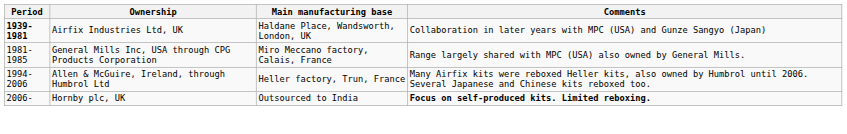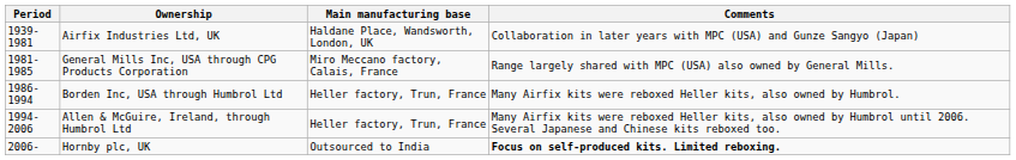 <table class="wikitable">
 <tr>
 <th>Period</th>
 <th>Ownership</th>
 <th>Main manufacturing base</th>
 <th>Comments</th>
 </tr>
 <tr>
-<td><strong>1939-1981</strong></td>
+<td>1939-1981</td>
 <td>Airfix Industries Ltd, UK</td>
 <td>Haldane Place, Wandsworth, London, UK</td>
 <td>Collaboration in later years with MPC (USA) and Gunze Sangyo (Japan)</td>
 </tr>
 <tr>
 <td>1981-1985</td>
 <td>General Mills Inc, USA through CPG Products Corporation</td>
 <td>Miro Meccano factory, Calais, France</td>
 <td>Range largely shared with MPC (USA) also owned by General Mills.</td>
+</tr>
+<tr>
+<td>1986-1994</td>
+<td>Borden Inc, USA through Humbrol Ltd</td>
+<td>Heller factory, Trun, France</td>
+<td>Many Airfix kits were reboxed Heller kits, also owned by Humbrol.</td>
 </tr>
 <tr>
 <td>1994-2006</td>
 <td>Allen & McGuire, Ireland, through Humbrol Ltd</td>
 <td>Heller factory, Trun, France</td>
 <td>Many Airfix kits were reboxed Heller kits, also owned by Humbrol until 2006. Several Japanese and Chinese kits reboxed too.</td>
 </tr>
 <tr>
 <td>2006-</td>
 <td>Hornby plc, UK</td>
 <td>Outsourced to India</td>
 <td><strong>Focus on self-produced kits. Limited reboxing.</strong></td>
 </tr>
 </table>
